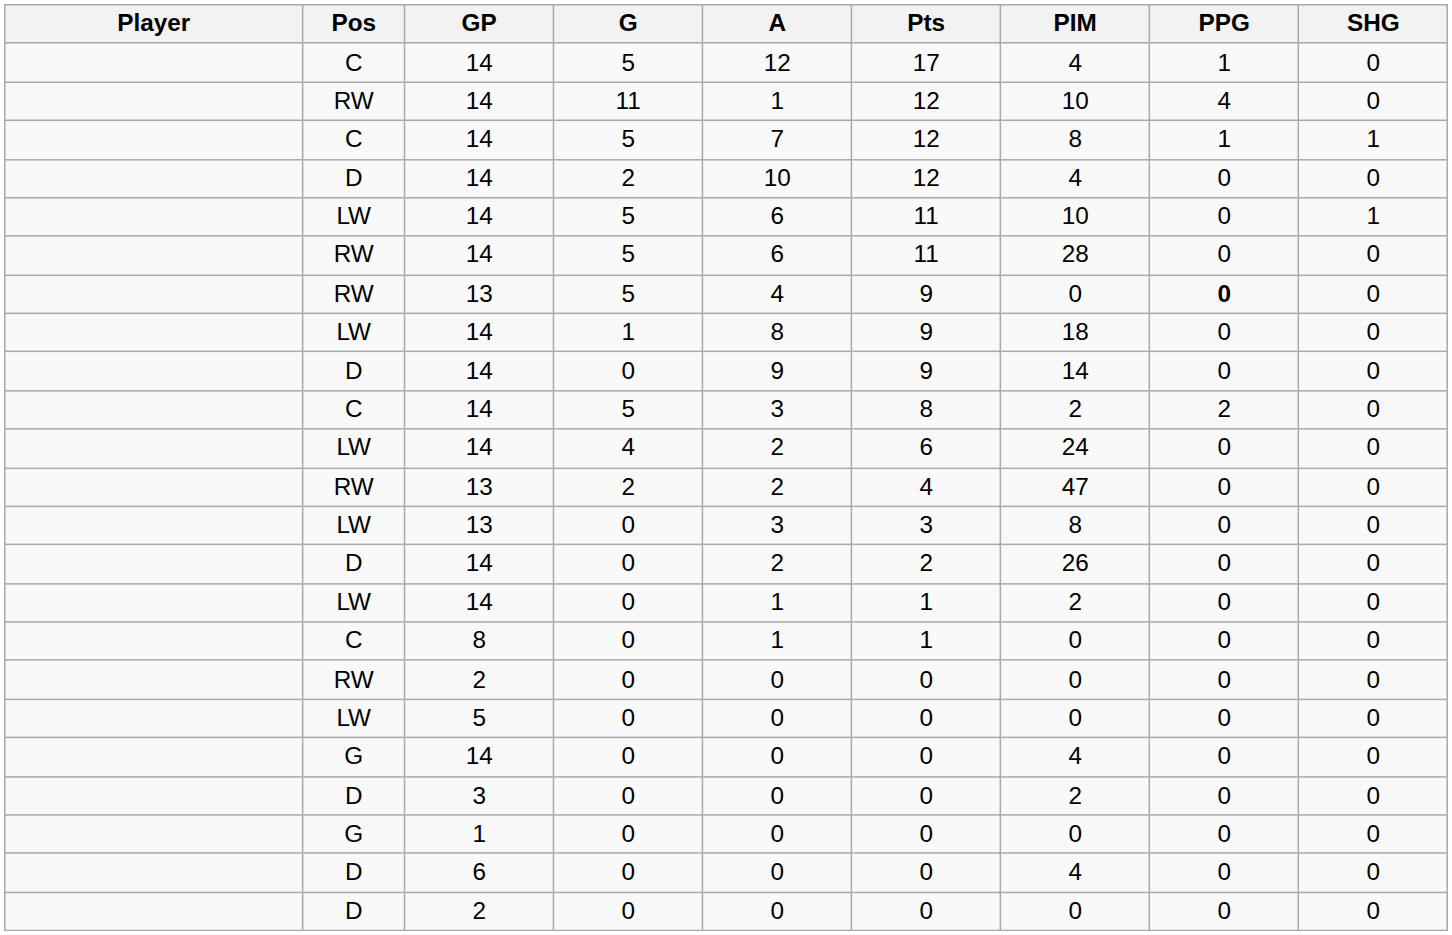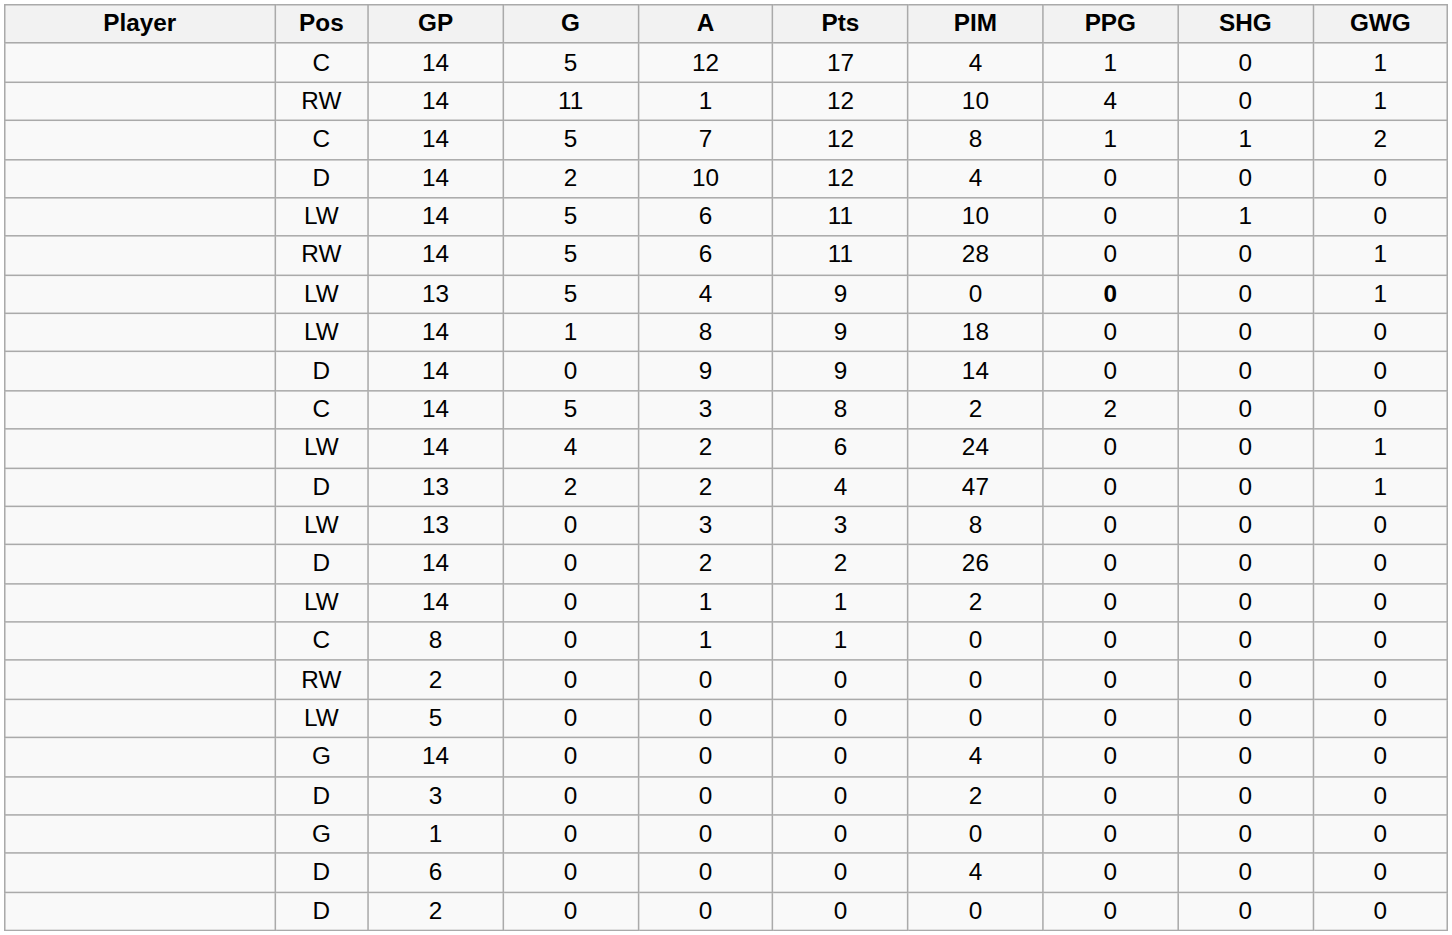 <table class="wikitable sortable" width="60%">
 <tr ALIGN="center">
 <th bgcolor="#DDDDFF" width="10%">Player</th>
 <th bgcolor="#DDDDFF" width="3%" title="Position">Pos</th>
 <th bgcolor="#DDDDFF" width="5%" title="Games played">GP</th>
 <th bgcolor="#DDDDFF" width="5%" title="Goals">G</th>
 <th bgcolor="#DDDDFF" width="5%" title="Assists">A</th>
 <th bgcolor="#DDDDFF" width="5%" title="Points">Pts</th>
 <th bgcolor="#DDDDFF" width="5%" title="Penalties in Minutes">PIM</th>
 <th bgcolor="#DDDDFF" width="5%" title="Power play goals">PPG</th>
 <th bgcolor="#DDDDFF" width="5%" title="Short-handed goals">SHG</th>
+<th bgcolor="#DDDDFF" width="5%" title="Game-winning goals">GWG</th>
 </tr>
 <tr align="center">
 <td align="right"></td>
 <td>C</td>
 <td>14</td>
 <td>5</td>
 <td>12</td>
 <td>17</td>
 <td>4</td>
 <td>1</td>
 <td>0</td>
+<td>1</td>
 </tr>
 <tr align="center">
 <td align="right"></td>
 <td>RW</td>
 <td>14</td>
 <td>11</td>
 <td>1</td>
 <td>12</td>
 <td>10</td>
 <td>4</td>
 <td>0</td>
+<td>1</td>
 </tr>
 <tr align="center">
 <td align="right"></td>
 <td>C</td>
 <td>14</td>
 <td>5</td>
 <td>7</td>
 <td>12</td>
 <td>8</td>
 <td>1</td>
 <td>1</td>
+<td>2</td>
 </tr>
 <tr align="center">
 <td align="right"></td>
 <td>D</td>
 <td>14</td>
 <td>2</td>
 <td>10</td>
 <td>12</td>
 <td>4</td>
+<td>0</td>
 <td>0</td>
 <td>0</td>
 </tr>
 <tr align="center">
 <td align="right"></td>
 <td>LW</td>
 <td>14</td>
 <td>5</td>
 <td>6</td>
 <td>11</td>
 <td>10</td>
 <td>0</td>
 <td>1</td>
+<td>0</td>
 </tr>
 <tr align="center">
 <td align="right"></td>
 <td>RW</td>
 <td>14</td>
 <td>5</td>
 <td>6</td>
 <td>11</td>
 <td>28</td>
 <td>0</td>
 <td>0</td>
+<td>1</td>
 </tr>
 <tr align="center">
 <td align="right"></td>
-<td>RW</td>
+<td>LW</td>
 <td>13</td>
 <td>5</td>
 <td>4</td>
 <td>9</td>
 <td>0</td>
 <td><strong>0</strong></td>
 <td>0</td>
+<td>1</td>
 </tr>
 <tr align="center">
 <td align="right"></td>
 <td>LW</td>
 <td>14</td>
 <td>1</td>
 <td>8</td>
 <td>9</td>
 <td>18</td>
+<td>0</td>
 <td>0</td>
 <td>0</td>
 </tr>
 <tr align="center">
 <td align="right"></td>
 <td>D</td>
 <td>14</td>
 <td>0</td>
 <td>9</td>
 <td>9</td>
 <td>14</td>
 <td>0</td>
 <td>0</td>
+<td>0</td>
 </tr>
 <tr align="center">
 <td align="right"></td>
 <td>C</td>
 <td>14</td>
 <td>5</td>
 <td>3</td>
 <td>8</td>
 <td>2</td>
 <td>2</td>
+<td>0</td>
 <td>0</td>
 </tr>
 <tr align="center">
 <td align="right"></td>
 <td>LW</td>
 <td>14</td>
 <td>4</td>
 <td>2</td>
 <td>6</td>
 <td>24</td>
 <td>0</td>
 <td>0</td>
+<td>1</td>
 </tr>
 <tr align="center">
 <td align="right"></td>
-<td>RW</td>
+<td>D</td>
 <td>13</td>
 <td>2</td>
 <td>2</td>
 <td>4</td>
 <td>47</td>
 <td>0</td>
 <td>0</td>
+<td>1</td>
 </tr>
 <tr align="center">
 <td align="right"></td>
 <td>LW</td>
 <td>13</td>
 <td>0</td>
 <td>3</td>
 <td>3</td>
 <td>8</td>
+<td>0</td>
 <td>0</td>
 <td>0</td>
 </tr>
 <tr align="center">
 <td align="right"></td>
 <td>D</td>
 <td>14</td>
 <td>0</td>
 <td>2</td>
 <td>2</td>
 <td>26</td>
 <td>0</td>
 <td>0</td>
+<td>0</td>
 </tr>
 <tr align="center">
 <td align="right"></td>
 <td>LW</td>
 <td>14</td>
 <td>0</td>
 <td>1</td>
 <td>1</td>
 <td>2</td>
+<td>0</td>
 <td>0</td>
 <td>0</td>
 </tr>
 <tr align="center">
 <td align="right"></td>
 <td>C</td>
 <td>8</td>
 <td>0</td>
 <td>1</td>
 <td>1</td>
 <td>0</td>
 <td>0</td>
 <td>0</td>
+<td>0</td>
 </tr>
 <tr align="center">
 <td align="right"></td>
 <td>RW</td>
 <td>2</td>
+<td>0</td>
 <td>0</td>
 <td>0</td>
 <td>0</td>
 <td>0</td>
 <td>0</td>
 <td>0</td>
 </tr>
 <tr align="center">
 <td align="right"></td>
 <td>LW</td>
 <td>5</td>
 <td>0</td>
 <td>0</td>
 <td>0</td>
 <td>0</td>
 <td>0</td>
 <td>0</td>
+<td>0</td>
 </tr>
 <tr align="center">
 <td align="right"></td>
 <td>G</td>
 <td>14</td>
 <td>0</td>
 <td>0</td>
 <td>0</td>
 <td>4</td>
+<td>0</td>
 <td>0</td>
 <td>0</td>
 </tr>
 <tr align="center">
 <td align="right"></td>
 <td>D</td>
 <td>3</td>
 <td>0</td>
 <td>0</td>
 <td>0</td>
 <td>2</td>
 <td>0</td>
 <td>0</td>
+<td>0</td>
 </tr>
 <tr align="center">
 <td align="right"></td>
 <td>G</td>
 <td>1</td>
+<td>0</td>
 <td>0</td>
 <td>0</td>
 <td>0</td>
 <td>0</td>
 <td>0</td>
 <td>0</td>
 </tr>
 <tr align="center">
 <td align="right"></td>
 <td>D</td>
 <td>6</td>
 <td>0</td>
 <td>0</td>
 <td>0</td>
 <td>4</td>
 <td>0</td>
 <td>0</td>
+<td>0</td>
 </tr>
 <tr align="center">
 <td align="right"></td>
 <td>D</td>
 <td>2</td>
 <td>0</td>
 <td>0</td>
 <td>0</td>
 <td>0</td>
 <td>0</td>
 <td>0</td>
+<td>0</td>
 </tr>
 </table>
